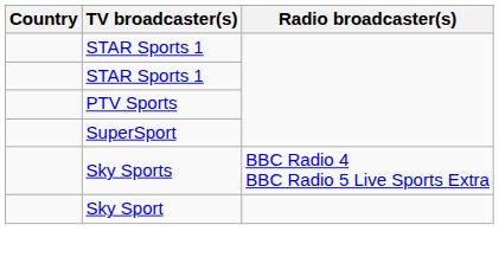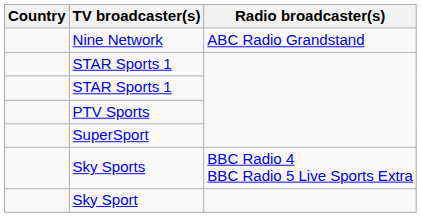 <table class="wikitable">
 <tr>
 <th>Country</th>
 <th>TV broadcaster(s)</th>
 <th>Radio broadcaster(s)</th>
+</tr>
+<tr>
+<td></td>
+<td><a href='#'>Nine Network</a></td>
+<td><a href='#'>ABC Radio Grandstand</a></td>
 </tr>
 <tr>
 <td></td>
 <td><a href='#'>STAR Sports 1</a></td>
 </tr>
 <tr>
 <td></td>
 <td><a href='#'>STAR Sports 1</a></td>
 </tr>
 <tr>
 <td></td>
 <td><a href='#'>PTV Sports</a></td>
 </tr>
 <tr>
 <td><br></td>
 <td><a href='#'>SuperSport</a></td>
 </tr>
 <tr>
 <td><br></td>
 <td><a href='#'>Sky Sports</a></td>
 <td><a href='#'>BBC Radio 4</a><br><a href='#'>BBC Radio 5 Live Sports Extra</a></td>
 </tr>
 <tr>
 <td></td>
 <td><a href='#'>Sky Sport</a></td>
 </tr>
 </table>
